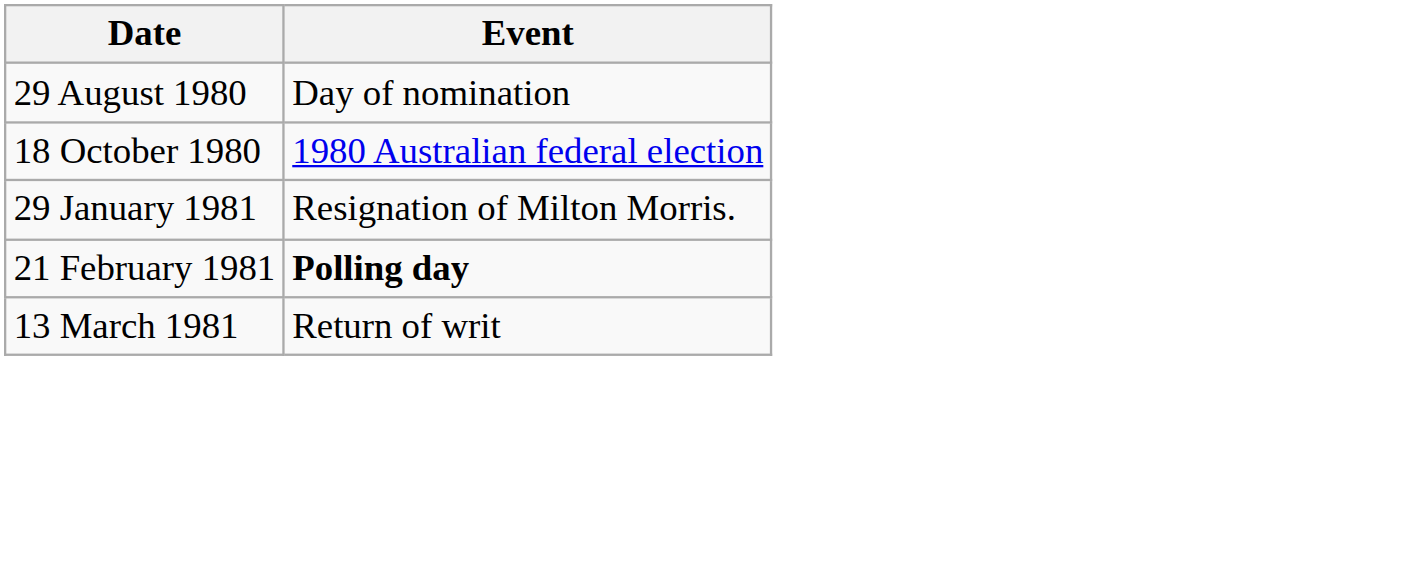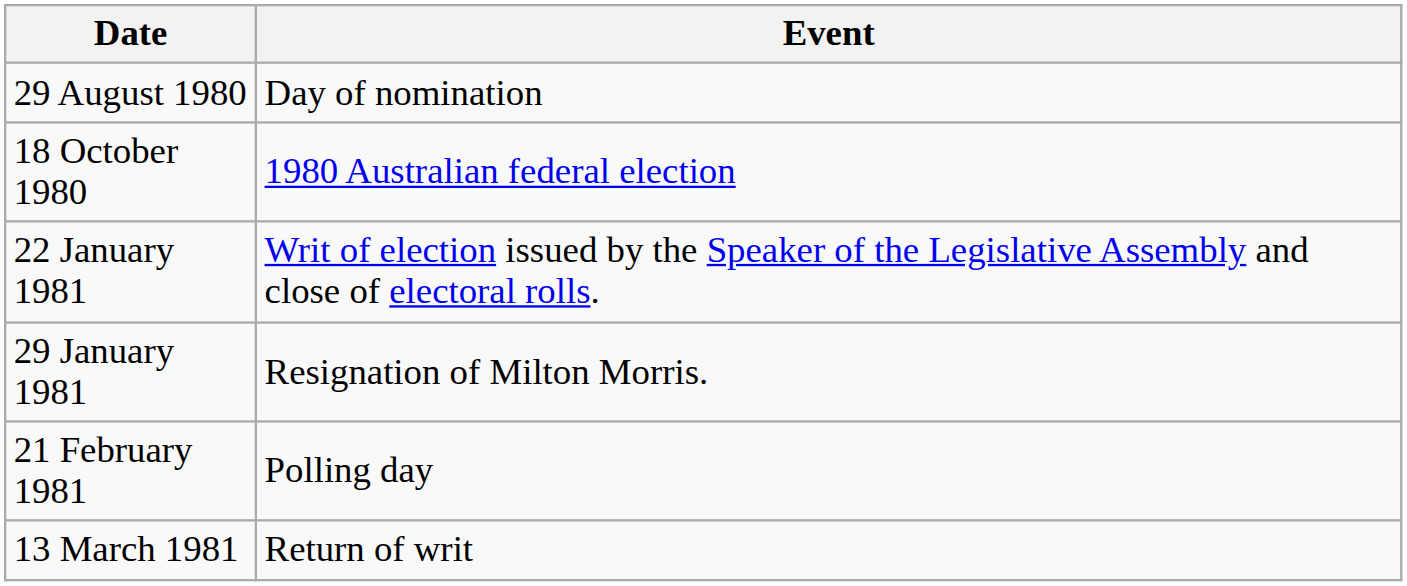 <table class="wikitable">
 <tr>
 <th>Date</th>
 <th>Event</th>
 </tr>
 <tr>
 <td>29 August 1980</td>
 <td>Day of nomination</td>
 </tr>
 <tr>
 <td>18 October 1980</td>
 <td><a href='#'>1980 Australian federal election</a></td>
 </tr>
 <tr>
+<td>22 January 1981</td>
+<td><a href='#'>Writ of election</a> issued by the <a href='#'>Speaker of the Legislative Assembly</a> and close of <a href='#'>electoral rolls</a>.</td>
+</tr>
+<tr>
 <td>29 January 1981</td>
 <td>Resignation of Milton Morris.</td>
 </tr>
 <tr>
 <td>21 February 1981</td>
-<td><strong>Polling day</strong></td>
+<td>Polling day</td>
 </tr>
 <tr>
 <td>13 March 1981</td>
 <td>Return of writ</td>
 </tr>
 </table>
